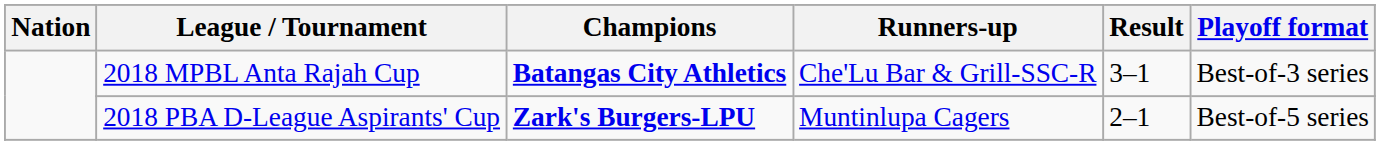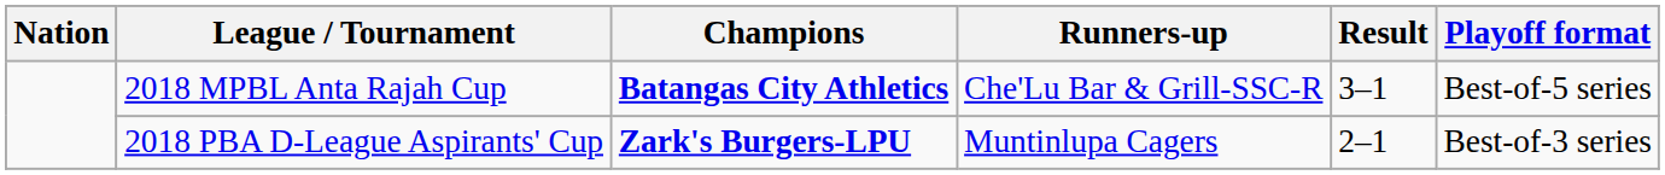 <table class="wikitable" style="font-size:90%;">
 <tr>
 <th>Nation</th>
 <th>League / Tournament</th>
 <th>Champions</th>
 <th>Runners-up</th>
 <th>Result</th>
 <th><a href='#'>Playoff format</a></th>
 </tr>
 <tr>
 <td rowspan=3></td>
 <td><a href='#'>2018 MPBL Anta Rajah Cup</a></td>
 <td><strong><a href='#'>Batangas City Athletics</a></strong></td>
 <td><a href='#'>Che'Lu Bar & Grill-SSC-R</a></td>
 <td>3–1</td>
-<td>Best-of-3 series</td>
+<td>Best-of-5 series</td>
 </tr>
 <tr>
 <td><a href='#'>2018 PBA D-League Aspirants' Cup</a></td>
 <td><strong><a href='#'>Zark's Burgers-LPU</a></strong></td>
 <td><a href='#'>Muntinlupa Cagers</a></td>
 <td>2–1</td>
-<td>Best-of-5 series</td>
+<td>Best-of-3 series</td>
 </tr>
 </table>
